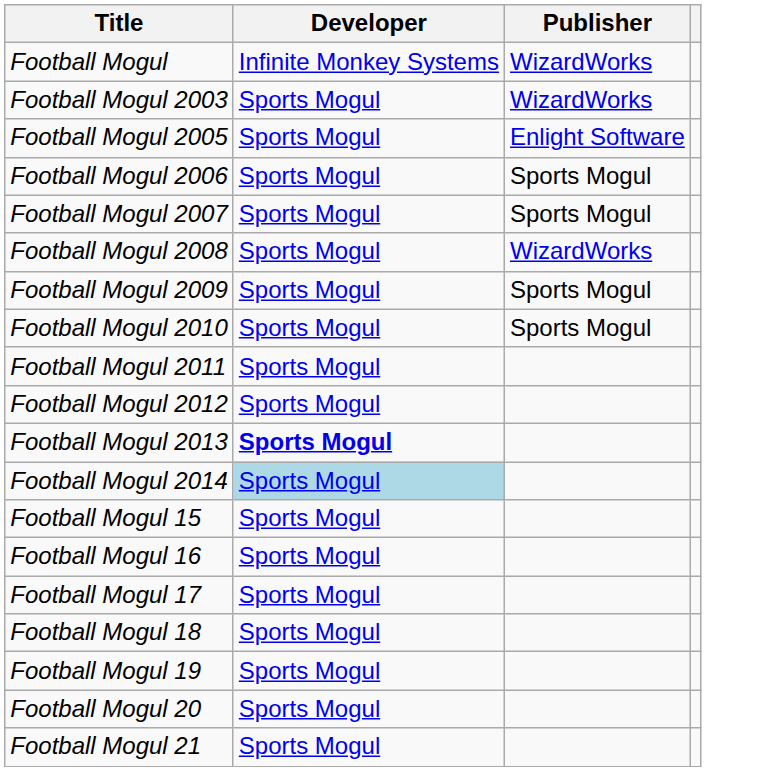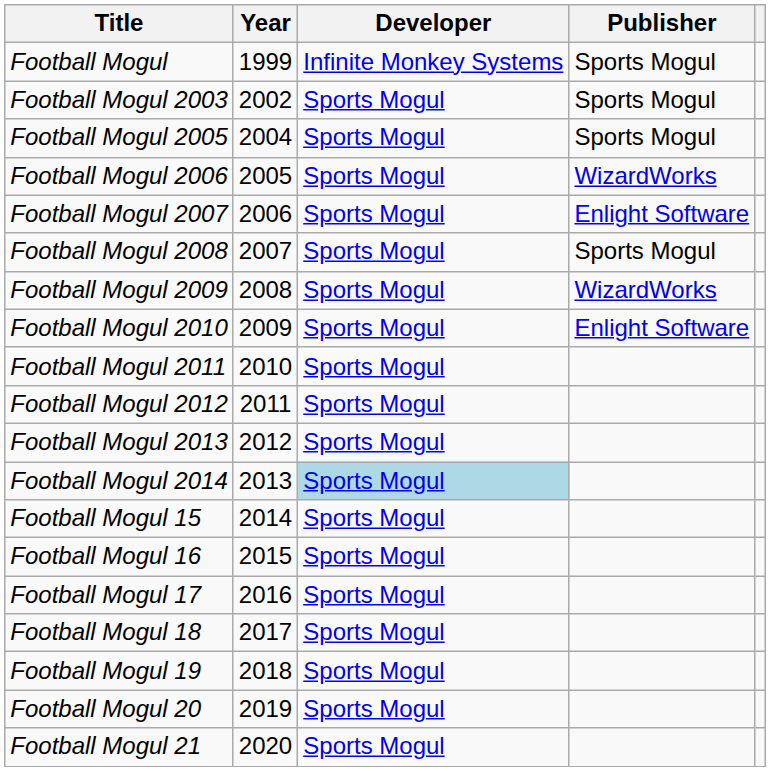 <table class="wikitable sortable">
 <tr>
 <th>Title</th>
+<th>Year</th>
 <th>Developer</th>
 <th>Publisher</th>
 <th></th>
 </tr>
 <tr>
 <td><em>Football Mogul</em></td>
+<td align="center">1999</td>
 <td><a href='#'>Infinite Monkey Systems</a></td>
-<td><a href='#'>WizardWorks</a></td>
+<td>Sports Mogul</td>
 <td></td>
 </tr>
 <tr>
 <td><em>Football Mogul 2003</em></td>
+<td align="center">2002</td>
+<td><a href='#'>Sports Mogul</a></td>
+<td>Sports Mogul</td>
+<td></td>
+</tr>
+<tr>
+<td><em>Football Mogul 2005</em></td>
+<td align="center">2004</td>
+<td><a href='#'>Sports Mogul</a></td>
+<td>Sports Mogul</td>
+<td></td>
+</tr>
+<tr>
+<td><em>Football Mogul 2006</em></td>
+<td align="center">2005</td>
 <td><a href='#'>Sports Mogul</a></td>
 <td><a href='#'>WizardWorks</a></td>
 <td></td>
 </tr>
 <tr>
-<td><em>Football Mogul 2005</em></td>
+<td><em>Football Mogul 2007</em></td>
+<td align="center">2006</td>
 <td><a href='#'>Sports Mogul</a></td>
 <td><a href='#'>Enlight Software</a></td>
 <td></td>
 </tr>
 <tr>
-<td><em>Football Mogul 2006</em></td>
+<td><em>Football Mogul 2008</em></td>
+<td align="center">2007</td>
 <td><a href='#'>Sports Mogul</a></td>
 <td>Sports Mogul</td>
 <td></td>
 </tr>
 <tr>
-<td><em>Football Mogul 2007</em></td>
-<td><a href='#'>Sports Mogul</a></td>
-<td>Sports Mogul</td>
-<td></td>
-</tr>
-<tr>
-<td><em>Football Mogul 2008</em></td>
+<td><em>Football Mogul 2009</em></td>
+<td align="center">2008</td>
 <td><a href='#'>Sports Mogul</a></td>
 <td><a href='#'>WizardWorks</a></td>
 <td></td>
 </tr>
 <tr>
-<td><em>Football Mogul 2009</em></td>
+<td><em>Football Mogul 2010</em></td>
+<td align="center">2009</td>
 <td><a href='#'>Sports Mogul</a></td>
-<td>Sports Mogul</td>
-<td></td>
-</tr>
-<tr>
-<td><em>Football Mogul 2010</em></td>
-<td><a href='#'>Sports Mogul</a></td>
-<td>Sports Mogul</td>
+<td><a href='#'>Enlight Software</a></td>
 <td></td>
 </tr>
 <tr>
 <td><em>Football Mogul 2011</em></td>
+<td align="center">2010</td>
 <td><a href='#'>Sports Mogul</a></td>
 <td></td>
 <td></td>
 </tr>
 <tr>
 <td><em>Football Mogul 2012</em></td>
+<td align="center">2011</td>
 <td><a href='#'>Sports Mogul</a></td>
 <td></td>
 <td></td>
 </tr>
 <tr>
 <td><em>Football Mogul 2013</em></td>
-<td><strong><a href='#'>Sports Mogul</a></strong></td>
+<td align="center">2012</td>
+<td><a href='#'>Sports Mogul</a></td>
 <td></td>
 <td></td>
 </tr>
 <tr>
 <td><em>Football Mogul 2014</em></td>
+<td align="center">2013</td>
 <td style="background: lightblue;"><a href='#'>Sports Mogul</a></td>
 <td></td>
 <td></td>
 </tr>
 <tr>
 <td><em>Football Mogul 15</em></td>
+<td align="center">2014</td>
 <td><a href='#'>Sports Mogul</a></td>
 <td></td>
 <td></td>
 </tr>
 <tr>
 <td><em>Football Mogul 16</em></td>
+<td align="center">2015</td>
 <td><a href='#'>Sports Mogul</a></td>
 <td></td>
 <td></td>
 </tr>
 <tr>
 <td><em>Football Mogul 17</em></td>
+<td align="center">2016</td>
 <td><a href='#'>Sports Mogul</a></td>
 <td></td>
 <td></td>
 </tr>
 <tr>
 <td><em>Football Mogul 18</em></td>
+<td align="center">2017</td>
 <td><a href='#'>Sports Mogul</a></td>
 <td></td>
 <td></td>
 </tr>
 <tr>
 <td><em>Football Mogul 19</em></td>
+<td align="center">2018</td>
 <td><a href='#'>Sports Mogul</a></td>
 <td></td>
 <td></td>
 </tr>
 <tr>
 <td><em>Football Mogul 20</em></td>
+<td align="center">2019</td>
 <td><a href='#'>Sports Mogul</a></td>
 <td></td>
 <td></td>
 </tr>
 <tr>
 <td><em>Football Mogul 21</em></td>
+<td align="center">2020</td>
 <td><a href='#'>Sports Mogul</a></td>
 <td></td>
 <td></td>
 </tr>
 </table>
